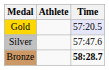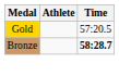 <table class="wikitable">
 <tr>
 <th>Medal</th>
 <th>Athlete</th>
 <th>Time</th>
 </tr>
 <tr>
 <td style="text-align:center;background-color:gold;">Gold</td>
 <td></td>
-<td style="background: lavender;">57:20.5</td>
-</tr>
-<tr>
-<td style="text-align:center;background-color:silver;">Silver</td>
-<td></td>
-<td>57:47.6</td>
+<td>57:20.5</td>
 </tr>
 <tr>
 <td style="text-align:center;background-color:#CC9966;">Bronze</td>
 <td></td>
 <td><strong>58:28.7</strong></td>
 </tr>
 </table>
